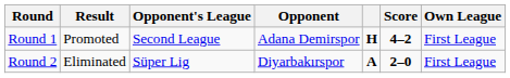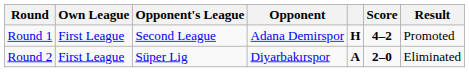 <table class="wikitable" style="text-align: left;">
 <tr>
 <th>Round</th>
-<th>Result</th>
+<th>Own League</th>
 <th>Opponent's League</th>
 <th>Opponent</th>
 <th></th>
 <th>Score</th>
-<th>Own League</th>
+<th>Result</th>
 </tr>
 <tr>
 <td><a href='#'>Round 1</a></td>
-<td>Promoted</td>
+<td><a href='#'>First League</a></td>
 <td><a href='#'>Second League</a></td>
 <td><a href='#'>Adana Demirspor</a></td>
 <td style="text-align:center;"><strong>H</strong></td>
 <td style="text-align:center;"><strong>4–2</strong></td>
-<td><a href='#'>First League</a></td>
+<td>Promoted</td>
 </tr>
 <tr>
 <td><a href='#'>Round 2</a></td>
-<td>Eliminated</td>
+<td><a href='#'>First League</a></td>
 <td><a href='#'>Süper Lig</a></td>
 <td><a href='#'>Diyarbakırspor</a></td>
 <td style="text-align:center;"><strong>A</strong></td>
 <td style="text-align:center;"><strong>2–0</strong></td>
-<td><a href='#'>First League</a></td>
+<td>Eliminated</td>
 </tr>
 </table>
